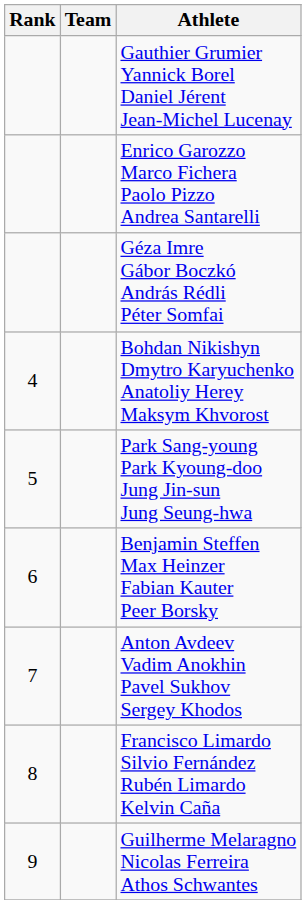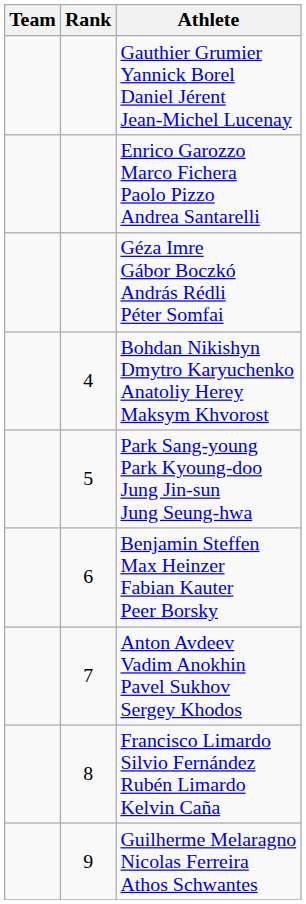 <table class="wikitable sortable" style="text-align:center">
 <tr>
+<th>Team</th>
 <th>Rank</th>
-<th>Team</th>
 <th class="unsortable">Athlete</th>
 </tr>
 <tr>
+<td align="left"></td>
 <td></td>
-<td align="left"></td>
 <td align="left"><a href='#'>Gauthier Grumier</a><br><a href='#'>Yannick Borel</a><br><a href='#'>Daniel Jérent</a><br><a href='#'>Jean-Michel Lucenay</a></td>
 </tr>
 <tr>
+<td align="left"></td>
 <td></td>
-<td align="left"></td>
 <td align="left"><a href='#'>Enrico Garozzo</a><br><a href='#'>Marco Fichera</a><br><a href='#'>Paolo Pizzo</a><br><a href='#'>Andrea Santarelli</a></td>
 </tr>
 <tr>
+<td align="left"></td>
 <td></td>
-<td align="left"></td>
 <td align="left"><a href='#'>Géza Imre</a><br><a href='#'>Gábor Boczkó</a><br><a href='#'>András Rédli</a><br><a href='#'>Péter Somfai</a></td>
 </tr>
 <tr>
+<td align="left"></td>
 <td>4</td>
-<td align="left"></td>
 <td align="left"><a href='#'>Bohdan Nikishyn</a><br><a href='#'>Dmytro Karyuchenko</a><br><a href='#'>Anatoliy Herey</a><br><a href='#'>Maksym Khvorost</a></td>
 </tr>
 <tr>
+<td align="left"></td>
 <td>5</td>
-<td align="left"></td>
 <td align="left"><a href='#'>Park Sang-young</a><br><a href='#'>Park Kyoung-doo</a><br><a href='#'>Jung Jin-sun</a><br><a href='#'>Jung Seung-hwa</a></td>
 </tr>
 <tr>
+<td align="left"></td>
 <td>6</td>
-<td align="left"></td>
 <td align="left"><a href='#'>Benjamin Steffen</a><br><a href='#'>Max Heinzer</a><br><a href='#'>Fabian Kauter</a><br><a href='#'>Peer Borsky</a></td>
 </tr>
 <tr>
+<td align="left"></td>
 <td>7</td>
-<td align="left"></td>
 <td align="left"><a href='#'>Anton Avdeev</a><br><a href='#'>Vadim Anokhin</a><br><a href='#'>Pavel Sukhov</a><br><a href='#'>Sergey Khodos</a></td>
 </tr>
 <tr>
+<td align="left"></td>
 <td>8</td>
-<td align="left"></td>
 <td align="left"><a href='#'>Francisco Limardo</a><br><a href='#'>Silvio Fernández</a><br><a href='#'>Rubén Limardo</a><br><a href='#'>Kelvin Caña</a></td>
 </tr>
 <tr>
+<td align="left"></td>
 <td>9</td>
-<td align="left"></td>
 <td align="left"><a href='#'>Guilherme Melaragno</a><br><a href='#'>Nicolas Ferreira</a><br><a href='#'>Athos Schwantes</a></td>
 </tr>
 </table>
